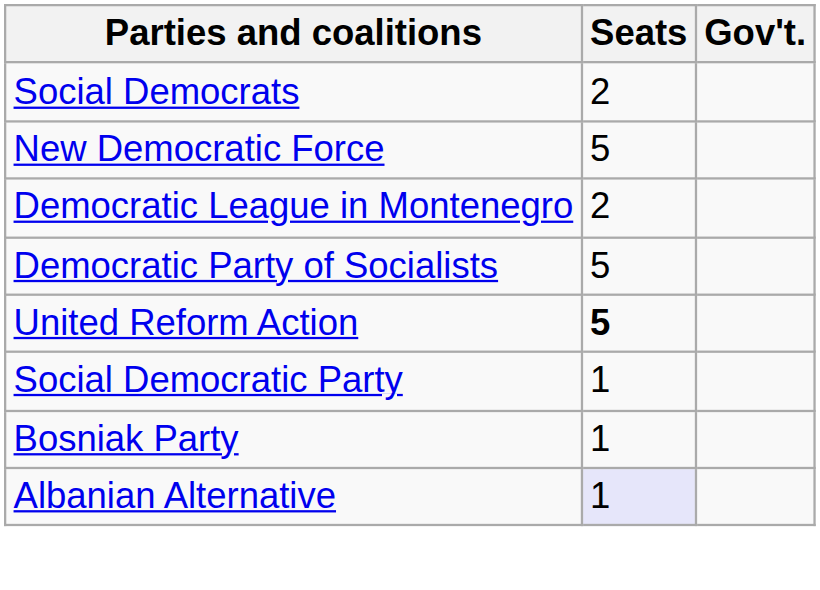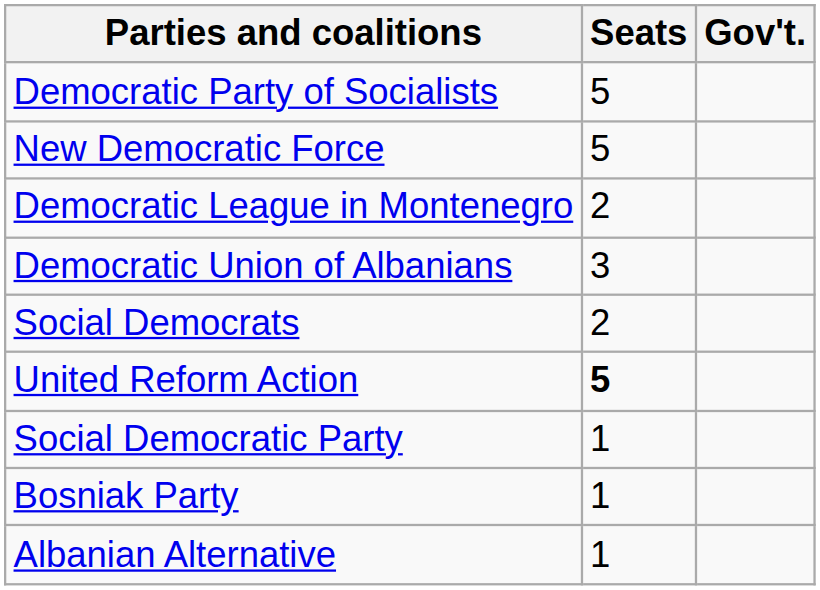 <table class="wikitable">
 <tr>
 <th>Parties and coalitions</th>
 <th>Seats</th>
 <th>Gov't.</th>
 </tr>
 <tr>
-<td><a href='#'>Social Democrats</a></td>
-<td>2</td>
+<td><a href='#'>Democratic Party of Socialists</a></td>
+<td>5</td>
 <td></td>
 </tr>
 <tr>
 <td><a href='#'>New Democratic Force</a></td>
 <td>5</td>
 <td></td>
 </tr>
 <tr>
 <td><a href='#'>Democratic League in Montenegro</a></td>
 <td>2</td>
 <td></td>
 </tr>
 <tr>
-<td><a href='#'>Democratic Party of Socialists</a></td>
-<td>5</td>
+<td><a href='#'>Democratic Union of Albanians</a></td>
+<td>3</td>
+<td></td>
+</tr>
+<tr>
+<td><a href='#'>Social Democrats</a></td>
+<td>2</td>
 <td></td>
 </tr>
 <tr>
 <td><a href='#'>United Reform Action</a></td>
 <td><strong>5</strong></td>
 <td></td>
 </tr>
 <tr>
 <td><a href='#'>Social Democratic Party</a></td>
 <td>1</td>
 <td></td>
 </tr>
 <tr>
 <td><a href='#'>Bosniak Party</a></td>
 <td>1</td>
 <td></td>
 </tr>
 <tr>
 <td><a href='#'>Albanian Alternative</a></td>
-<td style="background: lavender;">1</td>
+<td>1</td>
 <td></td>
 </tr>
 </table>
